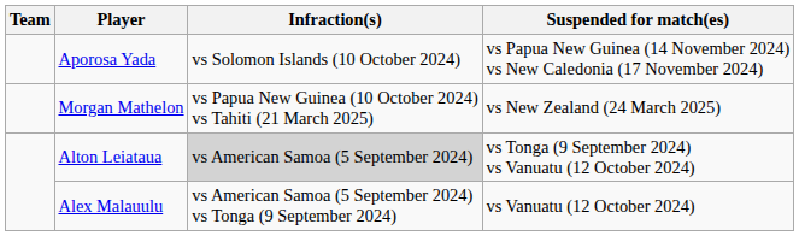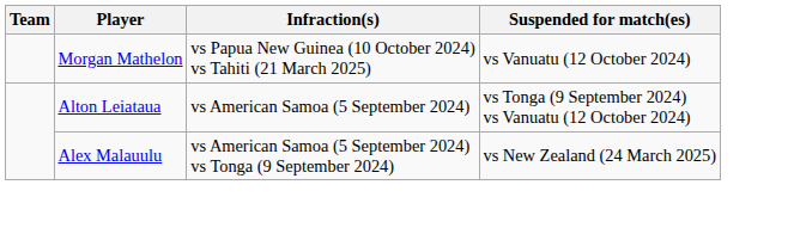 <table class="wikitable" style="font-size:90%">
 <tr>
 <th>Team</th>
 <th>Player</th>
 <th>Infraction(s)</th>
 <th>Suspended for match(es)</th>
 </tr>
 <tr>
 <td></td>
-<td><a href='#'>Aporosa Yada</a></td>
-<td> vs Solomon Islands (10 October 2024)</td>
-<td>vs Papua New Guinea (14 November 2024)<br>vs New Caledonia (17 November 2024)</td>
-</tr>
-<tr>
-<td></td>
 <td><a href='#'>Morgan Mathelon</a></td>
 <td> vs Papua New Guinea (10 October 2024)<br> vs Tahiti (21 March 2025)</td>
-<td>vs New Zealand (24 March 2025)</td>
+<td>vs Vanuatu (12 October 2024)</td>
 </tr>
 <tr>
 <td rowspan=2></td>
 <td><a href='#'>Alton Leiataua</a></td>
-<td style="background: lightgrey;"> vs American Samoa (5 September 2024)</td>
+<td> vs American Samoa (5 September 2024)</td>
 <td>vs Tonga (9 September 2024)<br>vs Vanuatu (12 October 2024)</td>
 </tr>
 <tr>
 <td><a href='#'>Alex Malauulu</a></td>
 <td> vs American Samoa (5 September 2024)<br> vs Tonga (9 September 2024)</td>
-<td>vs Vanuatu (12 October 2024)</td>
+<td>vs New Zealand (24 March 2025)</td>
 </tr>
 </table>
